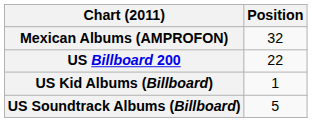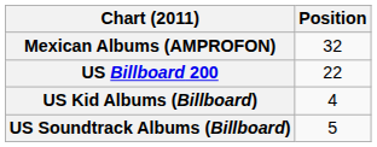 <table class="wikitable sortable plainrowheaders" style="text-align:center">
 <tr>
 <th>Chart (2011)</th>
 <th>Position</th>
 </tr>
 <tr>
 <th scope="row">Mexican Albums (AMPROFON)</th>
 <td>32</td>
 </tr>
 <tr>
 <th scope="row">US <a href='#'><em>Billboard</em> 200</a></th>
 <td>22</td>
 </tr>
 <tr>
 <th scope="row">US Kid Albums (<em>Billboard</em>)</th>
-<td>1</td>
+<td>4</td>
 </tr>
 <tr>
 <th scope="row">US Soundtrack Albums (<em>Billboard</em>)</th>
 <td>5</td>
 </tr>
 </table>
